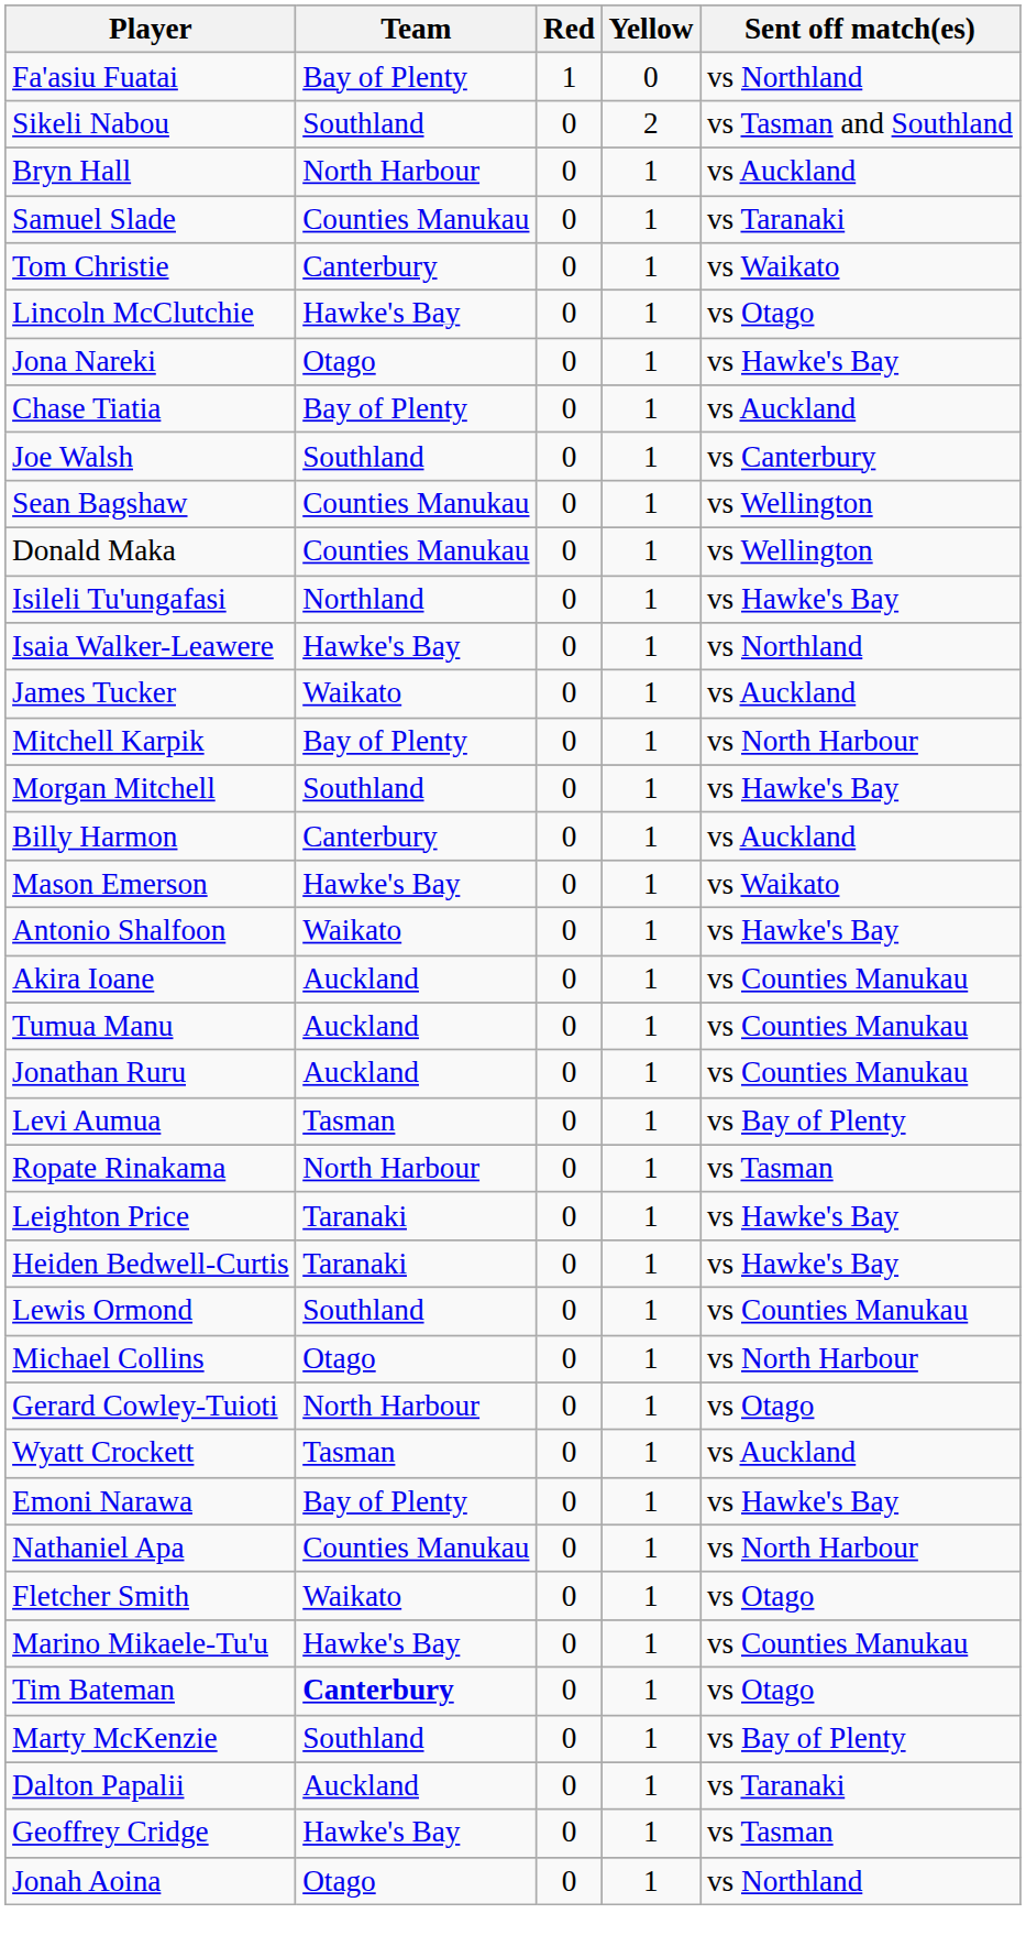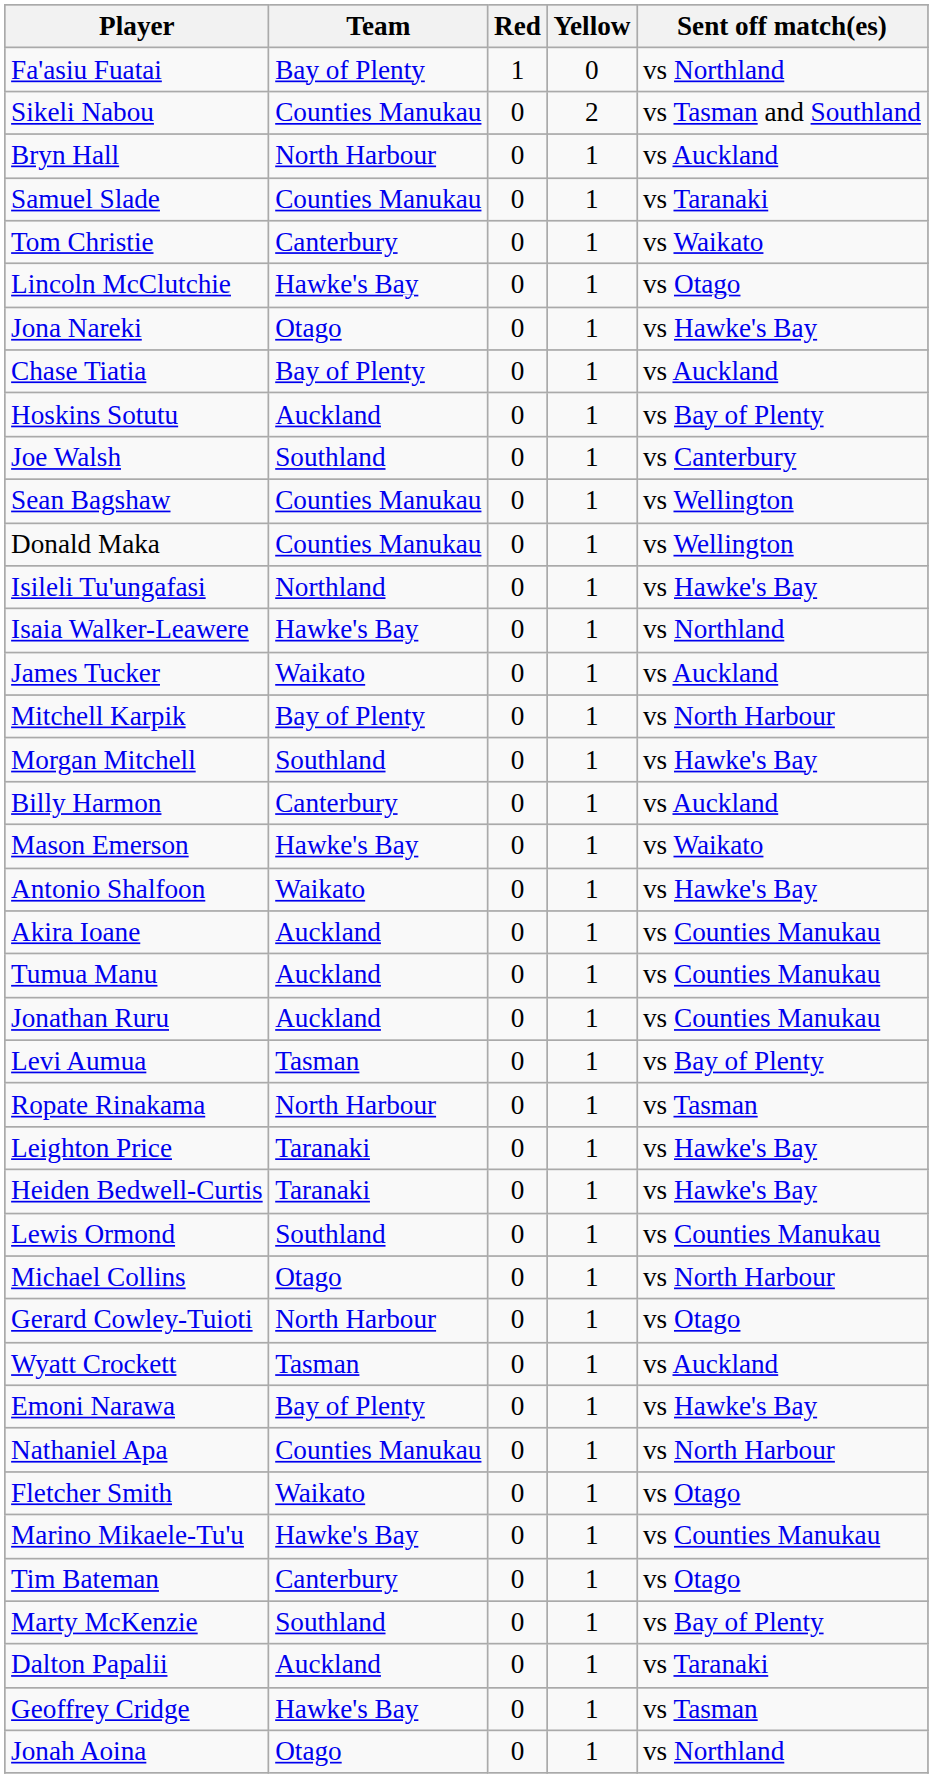 <table class="wikitable" style="text-align:center">
 <tr>
 <th>Player</th>
 <th>Team</th>
 <th> Red</th>
 <th> Yellow</th>
 <th>Sent off match(es)</th>
 </tr>
 <tr>
 <td style="text-align:left"><a href='#'>Fa'asiu Fuatai</a></td>
 <td style="text-align:left"><a href='#'>Bay of Plenty</a></td>
 <td>1</td>
 <td>0</td>
 <td style="text-align:left">vs <a href='#'>Northland</a></td>
 </tr>
 <tr>
 <td style="text-align:left"><a href='#'>Sikeli Nabou</a></td>
-<td style="text-align:left"><a href='#'>Southland</a></td>
+<td style="text-align:left"><a href='#'>Counties Manukau</a></td>
 <td>0</td>
 <td>2</td>
 <td style="text-align:left">vs <a href='#'>Tasman</a> and <a href='#'>Southland</a></td>
 </tr>
 <tr>
 <td style="text-align:left"><a href='#'>Bryn Hall</a></td>
 <td style="text-align:left"><a href='#'>North Harbour</a></td>
 <td>0</td>
 <td>1</td>
 <td style="text-align:left">vs <a href='#'>Auckland</a></td>
 </tr>
 <tr>
 <td style="text-align:left"><a href='#'>Samuel Slade</a></td>
 <td style="text-align:left"><a href='#'>Counties Manukau</a></td>
 <td>0</td>
 <td>1</td>
 <td style="text-align:left">vs <a href='#'>Taranaki</a></td>
 </tr>
 <tr>
 <td style="text-align:left"><a href='#'>Tom Christie</a></td>
 <td style="text-align:left"><a href='#'>Canterbury</a></td>
 <td>0</td>
 <td>1</td>
 <td style="text-align:left">vs <a href='#'>Waikato</a></td>
 </tr>
 <tr>
 <td style="text-align:left"><a href='#'>Lincoln McClutchie</a></td>
 <td style="text-align:left"><a href='#'>Hawke's Bay</a></td>
 <td>0</td>
 <td>1</td>
 <td style="text-align:left">vs <a href='#'>Otago</a></td>
 </tr>
 <tr>
 <td style="text-align:left"><a href='#'>Jona Nareki</a></td>
 <td style="text-align:left"><a href='#'>Otago</a></td>
 <td>0</td>
 <td>1</td>
 <td style="text-align:left">vs <a href='#'>Hawke's Bay</a></td>
 </tr>
 <tr>
 <td style="text-align:left"><a href='#'>Chase Tiatia</a></td>
 <td style="text-align:left"><a href='#'>Bay of Plenty</a></td>
 <td>0</td>
 <td>1</td>
 <td style="text-align:left">vs <a href='#'>Auckland</a></td>
+</tr>
+<tr>
+<td style="text-align:left"><a href='#'>Hoskins Sotutu</a></td>
+<td style="text-align:left"><a href='#'>Auckland</a></td>
+<td>0</td>
+<td>1</td>
+<td style="text-align:left">vs <a href='#'>Bay of Plenty</a></td>
 </tr>
 <tr>
 <td style="text-align:left"><a href='#'>Joe Walsh</a></td>
 <td style="text-align:left"><a href='#'>Southland</a></td>
 <td>0</td>
 <td>1</td>
 <td style="text-align:left">vs <a href='#'>Canterbury</a></td>
 </tr>
 <tr>
 <td style="text-align:left"><a href='#'>Sean Bagshaw</a></td>
 <td style="text-align:left"><a href='#'>Counties Manukau</a></td>
 <td>0</td>
 <td>1</td>
 <td style="text-align:left">vs <a href='#'>Wellington</a></td>
 </tr>
 <tr>
 <td style="text-align:left">Donald Maka</td>
 <td style="text-align:left"><a href='#'>Counties Manukau</a></td>
 <td>0</td>
 <td>1</td>
 <td style="text-align:left">vs <a href='#'>Wellington</a></td>
 </tr>
 <tr>
 <td style="text-align:left"><a href='#'>Isileli Tu'ungafasi</a></td>
 <td style="text-align:left"><a href='#'>Northland</a></td>
 <td>0</td>
 <td>1</td>
 <td style="text-align:left">vs <a href='#'>Hawke's Bay</a></td>
 </tr>
 <tr>
 <td style="text-align:left"><a href='#'>Isaia Walker-Leawere</a></td>
 <td style="text-align:left"><a href='#'>Hawke's Bay</a></td>
 <td>0</td>
 <td>1</td>
 <td style="text-align:left">vs <a href='#'>Northland</a></td>
 </tr>
 <tr>
 <td style="text-align:left"><a href='#'>James Tucker</a></td>
 <td style="text-align:left"><a href='#'>Waikato</a></td>
 <td>0</td>
 <td>1</td>
 <td style="text-align:left">vs <a href='#'>Auckland</a></td>
 </tr>
 <tr>
 <td style="text-align:left"><a href='#'>Mitchell Karpik</a></td>
 <td style="text-align:left"><a href='#'>Bay of Plenty</a></td>
 <td>0</td>
 <td>1</td>
 <td style="text-align:left">vs <a href='#'>North Harbour</a></td>
 </tr>
 <tr>
 <td style="text-align:left"><a href='#'>Morgan Mitchell</a></td>
 <td style="text-align:left"><a href='#'>Southland</a></td>
 <td>0</td>
 <td>1</td>
 <td style="text-align:left">vs <a href='#'>Hawke's Bay</a></td>
 </tr>
 <tr>
 <td style="text-align:left"><a href='#'>Billy Harmon</a></td>
 <td style="text-align:left"><a href='#'>Canterbury</a></td>
 <td>0</td>
 <td>1</td>
 <td style="text-align:left">vs <a href='#'>Auckland</a></td>
 </tr>
 <tr>
 <td style="text-align:left"><a href='#'>Mason Emerson</a></td>
 <td style="text-align:left"><a href='#'>Hawke's Bay</a></td>
 <td>0</td>
 <td>1</td>
 <td style="text-align:left">vs <a href='#'>Waikato</a></td>
 </tr>
 <tr>
 <td style="text-align:left"><a href='#'>Antonio Shalfoon</a></td>
 <td style="text-align:left"><a href='#'>Waikato</a></td>
 <td>0</td>
 <td>1</td>
 <td style="text-align:left">vs <a href='#'>Hawke's Bay</a></td>
 </tr>
 <tr>
 <td style="text-align:left"><a href='#'>Akira Ioane</a></td>
 <td style="text-align:left"><a href='#'>Auckland</a></td>
 <td>0</td>
 <td>1</td>
 <td style="text-align:left">vs <a href='#'>Counties Manukau</a></td>
 </tr>
 <tr>
 <td style="text-align:left"><a href='#'>Tumua Manu</a></td>
 <td style="text-align:left"><a href='#'>Auckland</a></td>
 <td>0</td>
 <td>1</td>
 <td style="text-align:left">vs <a href='#'>Counties Manukau</a></td>
 </tr>
 <tr>
 <td style="text-align:left"><a href='#'>Jonathan Ruru</a></td>
 <td style="text-align:left"><a href='#'>Auckland</a></td>
 <td>0</td>
 <td>1</td>
 <td style="text-align:left">vs <a href='#'>Counties Manukau</a></td>
 </tr>
 <tr>
 <td style="text-align:left"><a href='#'>Levi Aumua</a></td>
 <td style="text-align:left"><a href='#'>Tasman</a></td>
 <td>0</td>
 <td>1</td>
 <td style="text-align:left">vs <a href='#'>Bay of Plenty</a></td>
 </tr>
 <tr>
 <td style="text-align:left"><a href='#'>Ropate Rinakama</a></td>
 <td style="text-align:left"><a href='#'>North Harbour</a></td>
 <td>0</td>
 <td>1</td>
 <td style="text-align:left">vs <a href='#'>Tasman</a></td>
 </tr>
 <tr>
 <td style="text-align:left"><a href='#'>Leighton Price</a></td>
 <td style="text-align:left"><a href='#'>Taranaki</a></td>
 <td>0</td>
 <td>1</td>
 <td style="text-align:left">vs <a href='#'>Hawke's Bay</a></td>
 </tr>
 <tr>
 <td style="text-align:left"><a href='#'>Heiden Bedwell-Curtis</a></td>
 <td style="text-align:left"><a href='#'>Taranaki</a></td>
 <td>0</td>
 <td>1</td>
 <td style="text-align:left">vs <a href='#'>Hawke's Bay</a></td>
 </tr>
 <tr>
 <td style="text-align:left"><a href='#'>Lewis Ormond</a></td>
 <td style="text-align:left"><a href='#'>Southland</a></td>
 <td>0</td>
 <td>1</td>
 <td style="text-align:left">vs <a href='#'>Counties Manukau</a></td>
 </tr>
 <tr>
 <td style="text-align:left"><a href='#'>Michael Collins</a></td>
 <td style="text-align:left"><a href='#'>Otago</a></td>
 <td>0</td>
 <td>1</td>
 <td style="text-align:left">vs <a href='#'>North Harbour</a></td>
 </tr>
 <tr>
 <td style="text-align:left"><a href='#'>Gerard Cowley-Tuioti</a></td>
 <td style="text-align:left"><a href='#'>North Harbour</a></td>
 <td>0</td>
 <td>1</td>
 <td style="text-align:left">vs <a href='#'>Otago</a></td>
 </tr>
 <tr>
 <td style="text-align:left"><a href='#'>Wyatt Crockett</a></td>
 <td style="text-align:left"><a href='#'>Tasman</a></td>
 <td>0</td>
 <td>1</td>
 <td style="text-align:left">vs <a href='#'>Auckland</a></td>
 </tr>
 <tr>
 <td style="text-align:left"><a href='#'>Emoni Narawa</a></td>
 <td style="text-align:left"><a href='#'>Bay of Plenty</a></td>
 <td>0</td>
 <td>1</td>
 <td style="text-align:left">vs <a href='#'>Hawke's Bay</a></td>
 </tr>
 <tr>
 <td style="text-align:left"><a href='#'>Nathaniel Apa</a></td>
 <td style="text-align:left"><a href='#'>Counties Manukau</a></td>
 <td>0</td>
 <td>1</td>
 <td style="text-align:left">vs <a href='#'>North Harbour</a></td>
 </tr>
 <tr>
 <td style="text-align:left"><a href='#'>Fletcher Smith</a></td>
 <td style="text-align:left"><a href='#'>Waikato</a></td>
 <td>0</td>
 <td>1</td>
 <td style="text-align:left">vs <a href='#'>Otago</a></td>
 </tr>
 <tr>
 <td style="text-align:left"><a href='#'>Marino Mikaele-Tu'u</a></td>
 <td style="text-align:left"><a href='#'>Hawke's Bay</a></td>
 <td>0</td>
 <td>1</td>
 <td style="text-align:left">vs <a href='#'>Counties Manukau</a></td>
 </tr>
 <tr>
 <td style="text-align:left"><a href='#'>Tim Bateman</a></td>
-<td style="text-align:left"><strong><a href='#'>Canterbury</a></strong></td>
+<td style="text-align:left"><a href='#'>Canterbury</a></td>
 <td>0</td>
 <td>1</td>
 <td style="text-align:left">vs <a href='#'>Otago</a></td>
 </tr>
 <tr>
 <td style="text-align:left"><a href='#'>Marty McKenzie</a></td>
 <td style="text-align:left"><a href='#'>Southland</a></td>
 <td>0</td>
 <td>1</td>
 <td style="text-align:left">vs <a href='#'>Bay of Plenty</a></td>
 </tr>
 <tr>
 <td style="text-align:left"><a href='#'>Dalton Papalii</a></td>
 <td style="text-align:left"><a href='#'>Auckland</a></td>
 <td>0</td>
 <td>1</td>
 <td style="text-align:left">vs <a href='#'>Taranaki</a></td>
 </tr>
 <tr>
 <td style="text-align:left"><a href='#'>Geoffrey Cridge</a></td>
 <td style="text-align:left"><a href='#'>Hawke's Bay</a></td>
 <td>0</td>
 <td>1</td>
 <td style="text-align:left">vs <a href='#'>Tasman</a></td>
 </tr>
 <tr>
 <td style="text-align:left"><a href='#'>Jonah Aoina</a></td>
 <td style="text-align:left"><a href='#'>Otago</a></td>
 <td>0</td>
 <td>1</td>
 <td style="text-align:left">vs <a href='#'>Northland</a></td>
 </tr>
 </table>
